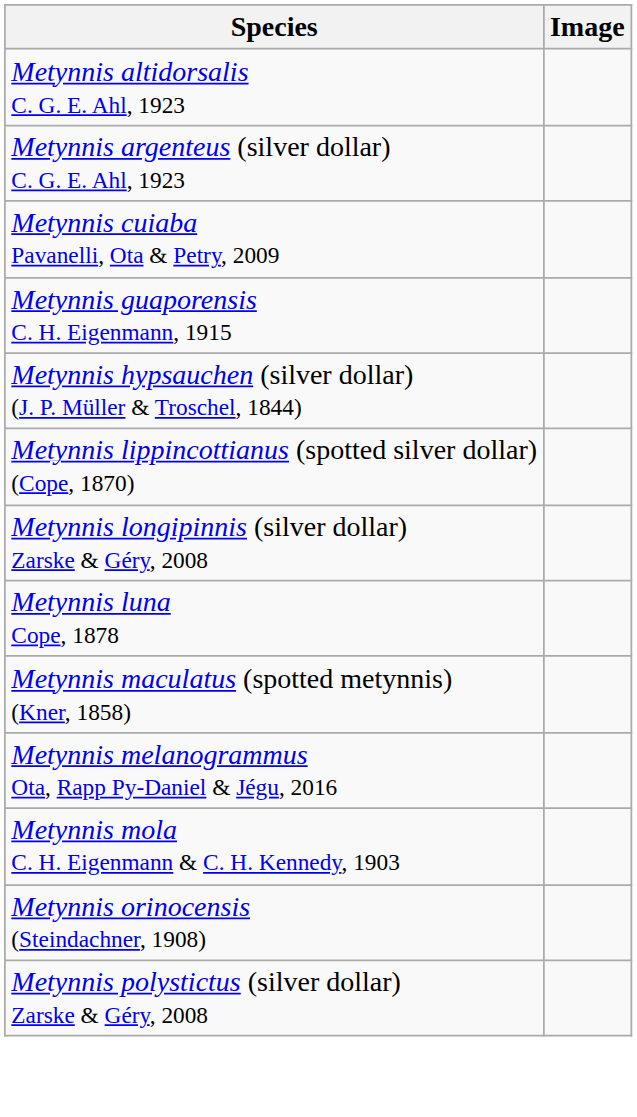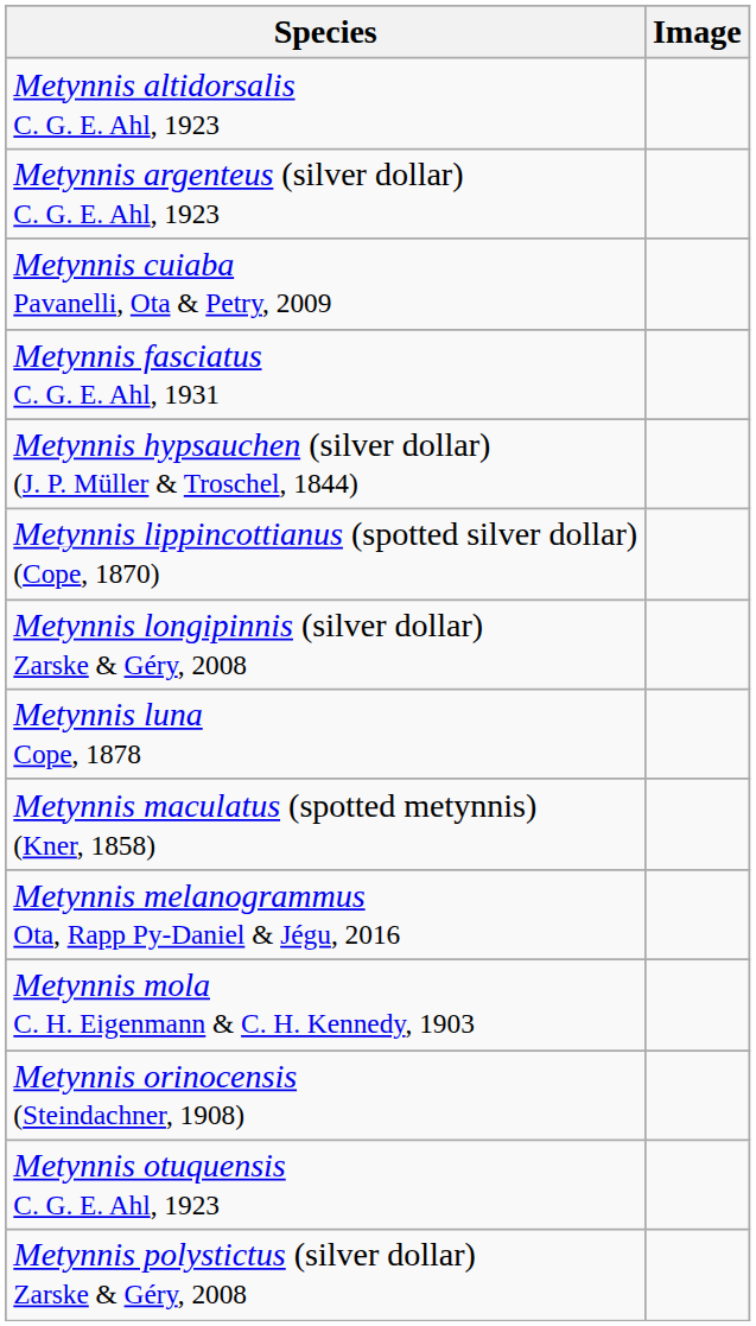 <table class="wikitable">
 <tr>
 <th>Species</th>
 <th>Image</th>
 </tr>
 <tr>
 <td><em><a href='#'>Metynnis altidorsalis</a></em><br><small><a href='#'>C. G. E. Ahl</a>, 1923</small></td>
 <td></td>
 </tr>
 <tr>
 <td><em><a href='#'>Metynnis argenteus</a></em> (silver dollar)<br><small><a href='#'>C. G. E. Ahl</a>, 1923</small></td>
 <td></td>
 </tr>
 <tr>
 <td><em><a href='#'>Metynnis cuiaba</a></em><br><small><a href='#'>Pavanelli</a>, <a href='#'>Ota</a> & <a href='#'>Petry</a>, 2009</small></td>
 <td></td>
 </tr>
 <tr>
-<td><em><a href='#'>Metynnis guaporensis</a></em><br><small><a href='#'>C. H. Eigenmann</a>, 1915</small></td>
+<td><em><a href='#'>Metynnis fasciatus</a></em><br><small><a href='#'>C. G. E. Ahl</a>, 1931</small></td>
 <td></td>
 </tr>
 <tr>
 <td><em><a href='#'>Metynnis hypsauchen</a></em> (silver dollar)<br><small>(<a href='#'>J. P. Müller</a> & <a href='#'>Troschel</a>, 1844)</small></td>
 <td></td>
 </tr>
 <tr>
 <td><em><a href='#'>Metynnis lippincottianus</a></em> (spotted silver dollar)<br><small>(<a href='#'>Cope</a>, 1870)</small></td>
 <td></td>
 </tr>
 <tr>
 <td><em><a href='#'>Metynnis longipinnis</a></em> (silver dollar)<br><small><a href='#'>Zarske</a> & <a href='#'>Géry</a>, 2008</small></td>
 <td></td>
 </tr>
 <tr>
 <td><em><a href='#'>Metynnis luna</a></em><br><small><a href='#'>Cope</a>, 1878</small></td>
 <td></td>
 </tr>
 <tr>
 <td><em><a href='#'>Metynnis maculatus</a></em> (spotted metynnis)<br><small>(<a href='#'>Kner</a>, 1858)</small></td>
 <td></td>
 </tr>
 <tr>
 <td><em><a href='#'>Metynnis melanogrammus</a></em><br><small><a href='#'>Ota</a>, <a href='#'>Rapp Py-Daniel</a> & <a href='#'>Jégu</a>, 2016</small></td>
 <td></td>
 </tr>
 <tr>
 <td><em><a href='#'>Metynnis mola</a></em><br><small><a href='#'>C. H. Eigenmann</a> & <a href='#'>C. H. Kennedy</a>, 1903</small></td>
 <td></td>
 </tr>
 <tr>
 <td><em><a href='#'>Metynnis orinocensis</a></em><br><small>(<a href='#'>Steindachner</a>, 1908)</small></td>
 <td></td>
 </tr>
 <tr>
+<td><em><a href='#'>Metynnis otuquensis</a></em><br><small><a href='#'>C. G. E. Ahl</a>, 1923</small></td>
+<td></td>
+</tr>
+<tr>
 <td><em><a href='#'>Metynnis polystictus</a></em> (silver dollar)<br><small><a href='#'>Zarske</a> & <a href='#'>Géry</a>, 2008</small></td>
 <td></td>
 </tr>
 </table>
